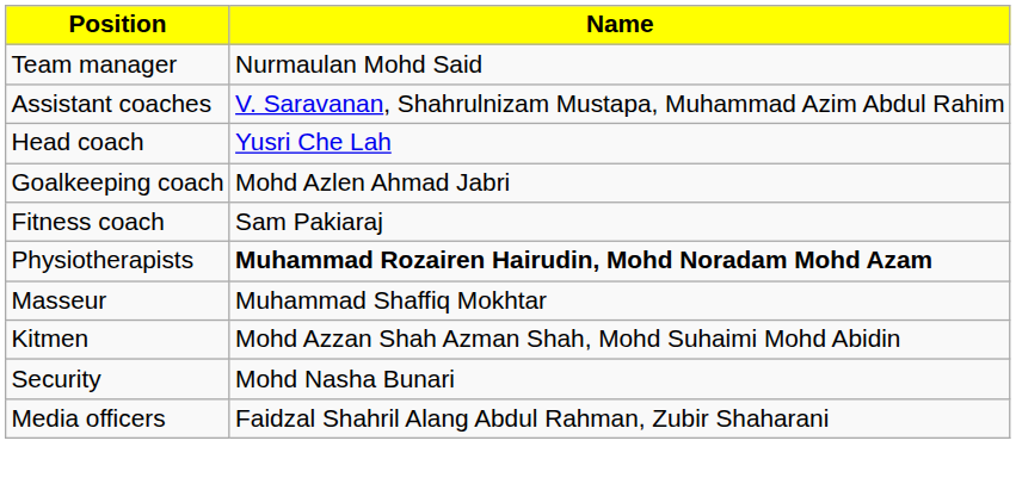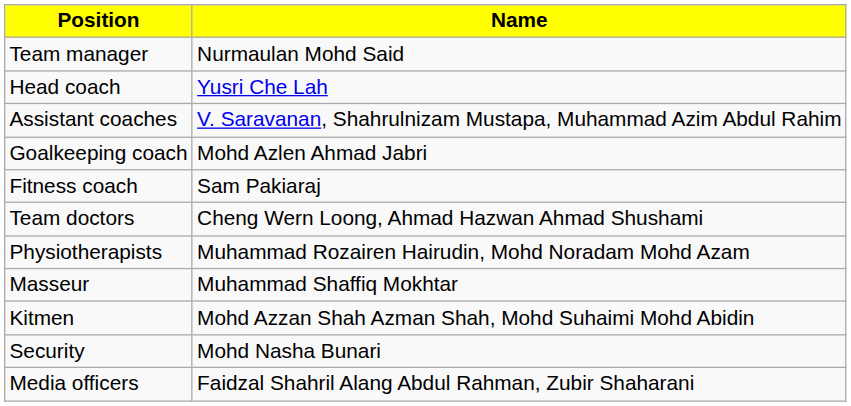 <table class="wikitable">
 <tr>
 <th style="background:Yellow; color:Black;">Position</th>
 <th style="background:Yellow; color:Black;">Name</th>
 </tr>
 <tr>
 <td>Team manager</td>
 <td> Nurmaulan Mohd Said</td>
 </tr>
 <tr>
+<td>Head coach</td>
+<td> <a href='#'>Yusri Che Lah</a></td>
+</tr>
+<tr>
 <td>Assistant coaches</td>
 <td> <a href='#'>V. Saravanan</a>,  Shahrulnizam Mustapa,  Muhammad Azim Abdul Rahim</td>
-</tr>
-<tr>
-<td>Head coach</td>
-<td> <a href='#'>Yusri Che Lah</a></td>
 </tr>
 <tr>
 <td>Goalkeeping coach</td>
 <td> Mohd Azlen Ahmad Jabri</td>
 </tr>
 <tr>
 <td>Fitness coach</td>
 <td> Sam Pakiaraj</td>
 </tr>
 <tr>
+<td>Team doctors</td>
+<td> Cheng Wern Loong,  Ahmad Hazwan Ahmad Shushami</td>
+</tr>
+<tr>
 <td>Physiotherapists</td>
-<td><strong> Muhammad Rozairen Hairudin,  Mohd Noradam Mohd Azam</strong></td>
+<td> Muhammad Rozairen Hairudin,  Mohd Noradam Mohd Azam</td>
 </tr>
 <tr>
 <td>Masseur</td>
 <td> Muhammad Shaffiq Mokhtar</td>
 </tr>
 <tr>
 <td>Kitmen</td>
 <td> Mohd Azzan Shah Azman Shah,  Mohd Suhaimi Mohd Abidin</td>
 </tr>
 <tr>
 <td>Security</td>
 <td> Mohd Nasha Bunari</td>
 </tr>
 <tr>
 <td>Media officers</td>
 <td> Faidzal Shahril Alang Abdul Rahman,  Zubir Shaharani</td>
 </tr>
 </table>
